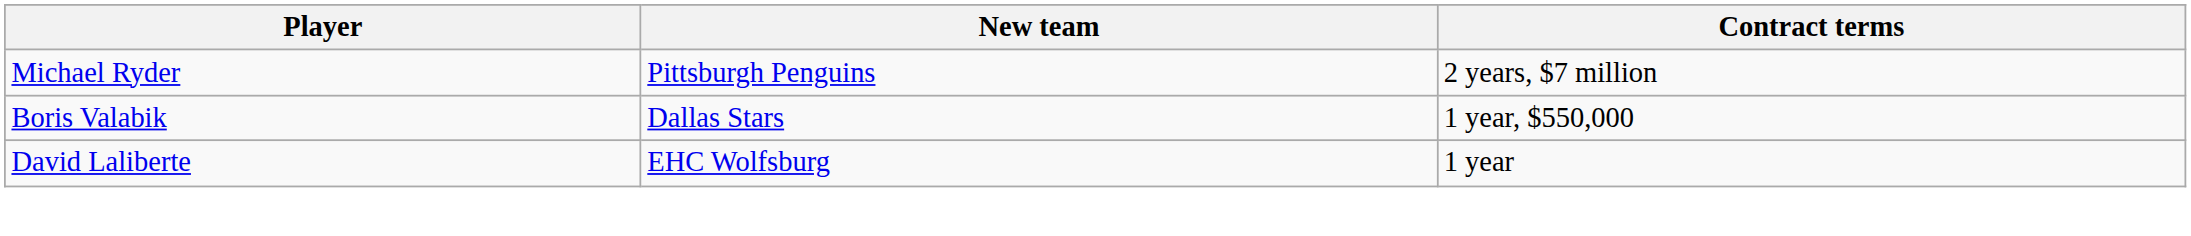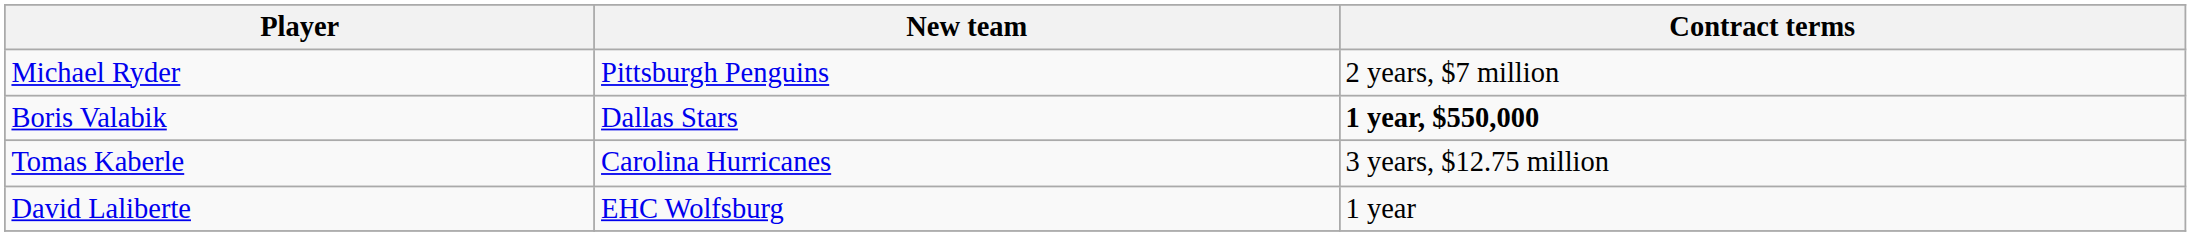 <table class="wikitable" width=97%>
 <tr>
 <th>Player</th>
 <th>New team</th>
 <th>Contract terms</th>
 </tr>
 <tr>
 <td><a href='#'>Michael Ryder</a></td>
 <td><a href='#'>Pittsburgh Penguins</a></td>
 <td>2 years, $7 million</td>
 </tr>
 <tr>
 <td><a href='#'>Boris Valabik</a></td>
 <td><a href='#'>Dallas Stars</a></td>
-<td>1 year, $550,000</td>
+<td><strong>1 year, $550,000</strong></td>
+</tr>
+<tr>
+<td><a href='#'>Tomas Kaberle</a></td>
+<td><a href='#'>Carolina Hurricanes</a></td>
+<td>3 years, $12.75 million</td>
 </tr>
 <tr>
 <td><a href='#'>David Laliberte</a></td>
 <td><a href='#'>EHC Wolfsburg</a></td>
 <td>1 year</td>
 </tr>
 </table>
